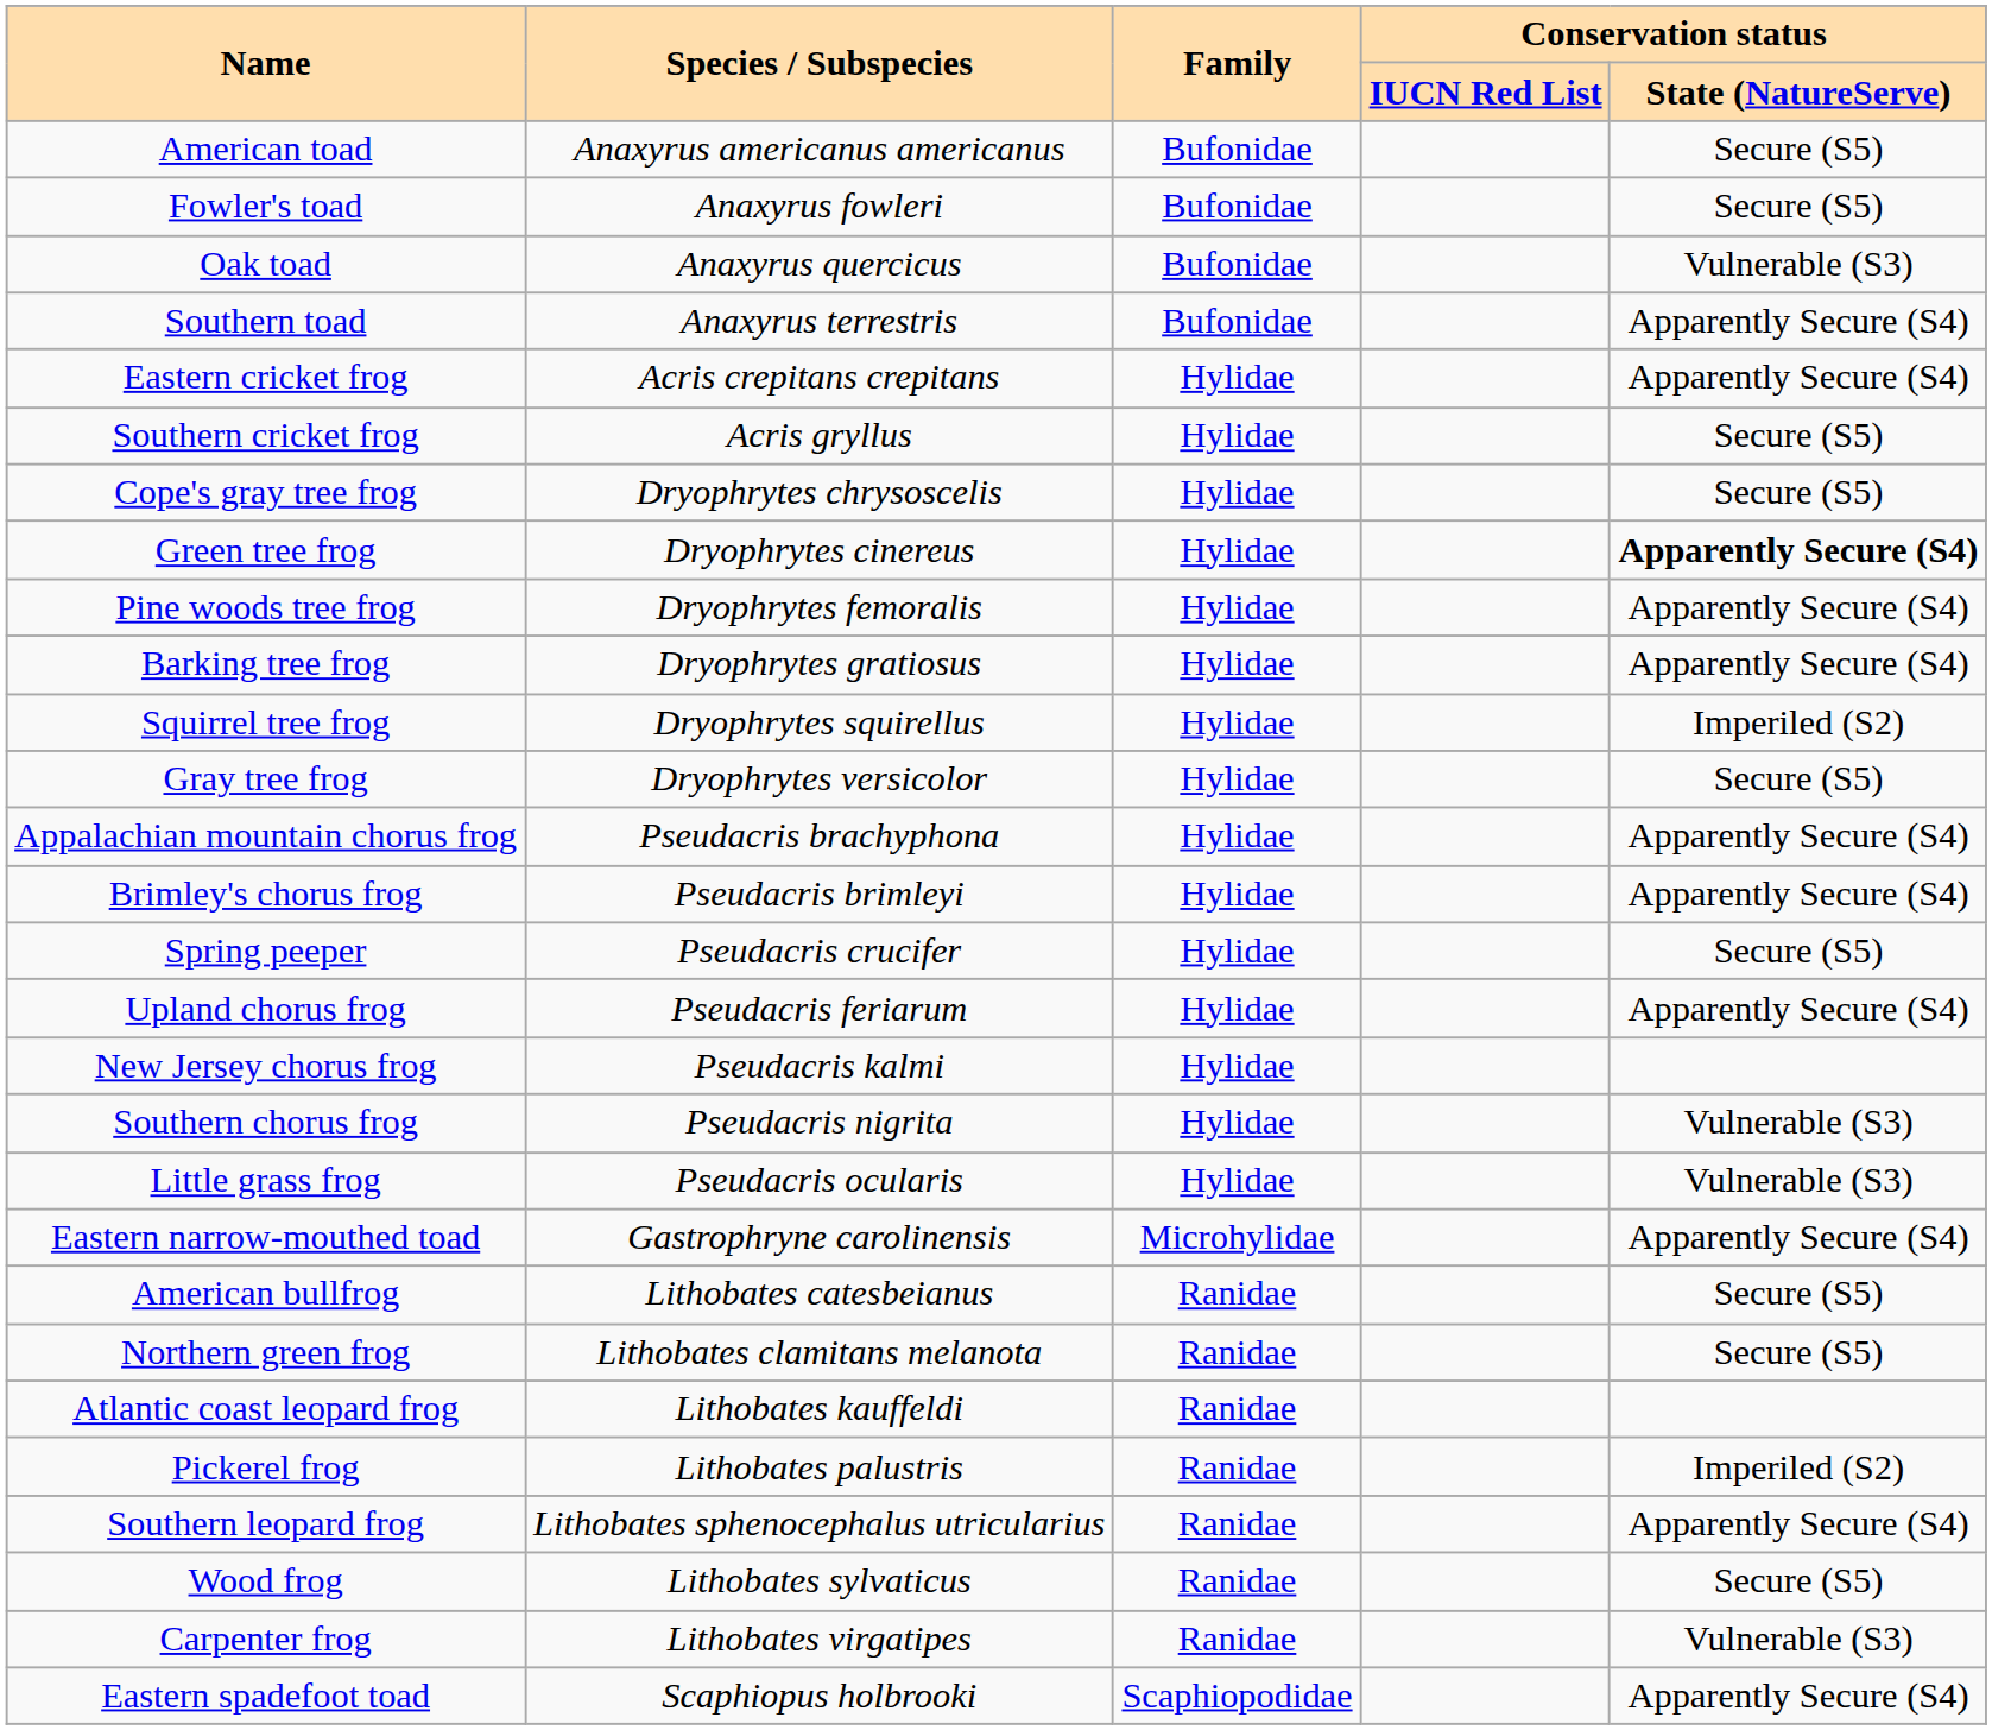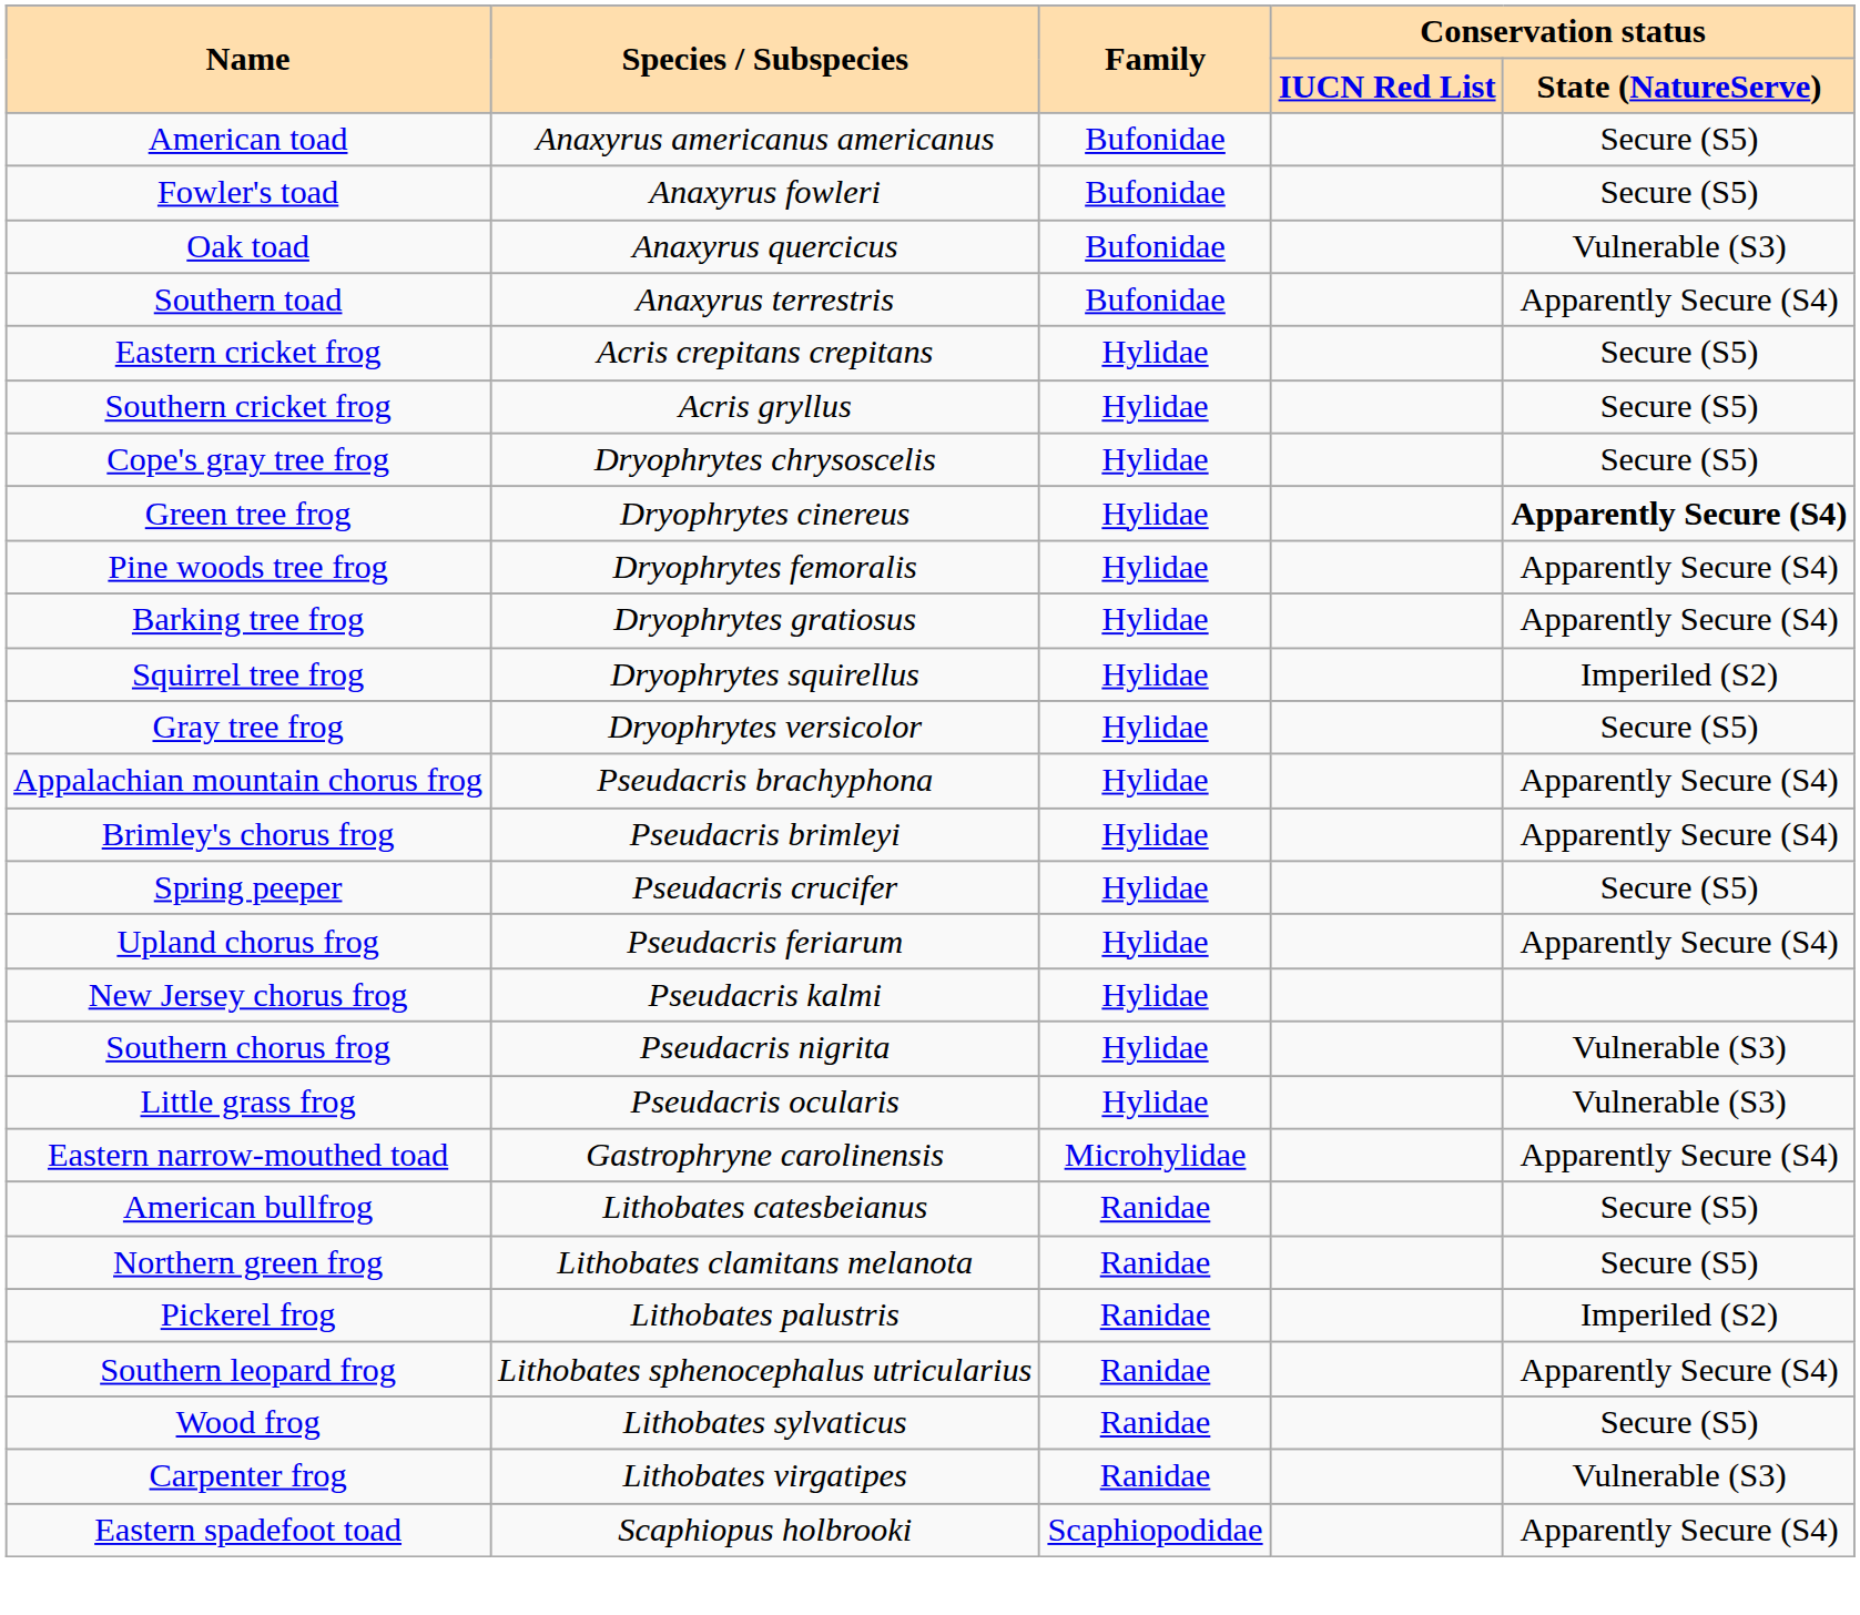 <table class="wikitable" style="margin:1em auto; text-align:center;">
 <tr>
 <th rowspan="2" style="background:navajowhite">Name</th>
 <th rowspan="2" style="background:navajowhite">Species / Subspecies</th>
 <th rowspan="2" style="background:navajowhite">Family</th>
 <th colspan="2" style="background:navajowhite">Conservation status</th>
 </tr>
 <tr>
 <th style="background:navajowhite"><a href='#'>IUCN Red List</a></th>
 <th style="background:navajowhite">State (<a href='#'>NatureServe</a>)</th>
 </tr>
 <tr>
 <td><a href='#'>American toad</a></td>
 <td><em>Anaxyrus americanus americanus</em></td>
 <td><a href='#'>Bufonidae</a></td>
 <td></td>
 <td>Secure (S5)</td>
 </tr>
 <tr>
 <td><a href='#'>Fowler's toad</a></td>
 <td><em>Anaxyrus fowleri</em></td>
 <td><a href='#'>Bufonidae</a></td>
 <td></td>
 <td>Secure (S5)</td>
 </tr>
 <tr>
 <td><a href='#'>Oak toad</a></td>
 <td><em>Anaxyrus quercicus</em></td>
 <td><a href='#'>Bufonidae</a></td>
 <td></td>
 <td>Vulnerable (S3)</td>
 </tr>
 <tr>
 <td><a href='#'>Southern toad</a></td>
 <td><em>Anaxyrus terrestris</em></td>
 <td><a href='#'>Bufonidae</a></td>
 <td></td>
 <td>Apparently Secure (S4)</td>
 </tr>
 <tr>
 <td><a href='#'>Eastern cricket frog</a></td>
 <td><em>Acris crepitans crepitans</em></td>
 <td><a href='#'>Hylidae</a></td>
 <td></td>
-<td>Apparently Secure (S4)</td>
+<td>Secure (S5)</td>
 </tr>
 <tr>
 <td><a href='#'>Southern cricket frog</a></td>
 <td><em>Acris gryllus</em></td>
 <td><a href='#'>Hylidae</a></td>
 <td></td>
 <td>Secure (S5)</td>
 </tr>
 <tr>
 <td><a href='#'>Cope's gray tree frog</a></td>
 <td><em>Dryophrytes chrysoscelis</em></td>
 <td><a href='#'>Hylidae</a></td>
 <td></td>
 <td>Secure (S5)</td>
 </tr>
 <tr>
 <td><a href='#'>Green tree frog</a></td>
 <td><em>Dryophrytes cinereus</em></td>
 <td><a href='#'>Hylidae</a></td>
 <td></td>
 <td><strong>Apparently Secure (S4)</strong></td>
 </tr>
 <tr>
 <td><a href='#'>Pine woods tree frog</a></td>
 <td><em>Dryophrytes femoralis</em></td>
 <td><a href='#'>Hylidae</a></td>
 <td></td>
 <td>Apparently Secure (S4)</td>
 </tr>
 <tr>
 <td><a href='#'>Barking tree frog</a></td>
 <td><em>Dryophrytes gratiosus</em></td>
 <td><a href='#'>Hylidae</a></td>
 <td></td>
 <td>Apparently Secure (S4)</td>
 </tr>
 <tr>
 <td><a href='#'>Squirrel tree frog</a></td>
 <td><em>Dryophrytes squirellus</em></td>
 <td><a href='#'>Hylidae</a></td>
 <td></td>
 <td>Imperiled (S2)</td>
 </tr>
 <tr>
 <td><a href='#'>Gray tree frog</a></td>
 <td><em>Dryophrytes versicolor</em></td>
 <td><a href='#'>Hylidae</a></td>
 <td></td>
 <td>Secure (S5)</td>
 </tr>
 <tr>
 <td><a href='#'>Appalachian mountain chorus frog</a></td>
 <td><em>Pseudacris brachyphona</em></td>
 <td><a href='#'>Hylidae</a></td>
 <td></td>
 <td>Apparently Secure (S4)</td>
 </tr>
 <tr>
 <td><a href='#'>Brimley's chorus frog</a></td>
 <td><em>Pseudacris brimleyi</em></td>
 <td><a href='#'>Hylidae</a></td>
 <td></td>
 <td>Apparently Secure (S4)</td>
 </tr>
 <tr>
 <td><a href='#'>Spring peeper</a></td>
 <td><em>Pseudacris crucifer</em></td>
 <td><a href='#'>Hylidae</a></td>
 <td></td>
 <td>Secure (S5)</td>
 </tr>
 <tr>
 <td><a href='#'>Upland chorus frog</a></td>
 <td><em>Pseudacris feriarum</em></td>
 <td><a href='#'>Hylidae</a></td>
 <td></td>
 <td>Apparently Secure (S4)</td>
 </tr>
 <tr>
 <td><a href='#'>New Jersey chorus frog</a></td>
 <td><em>Pseudacris kalmi</em></td>
 <td><a href='#'>Hylidae</a></td>
 <td></td>
 <td></td>
 </tr>
 <tr>
 <td><a href='#'>Southern chorus frog</a></td>
 <td><em>Pseudacris nigrita</em></td>
 <td><a href='#'>Hylidae</a></td>
 <td></td>
 <td>Vulnerable (S3)</td>
 </tr>
 <tr>
 <td><a href='#'>Little grass frog</a></td>
 <td><em>Pseudacris ocularis</em></td>
 <td><a href='#'>Hylidae</a></td>
 <td></td>
 <td>Vulnerable (S3)</td>
 </tr>
 <tr>
 <td><a href='#'>Eastern narrow-mouthed toad</a></td>
 <td><em>Gastrophryne carolinensis</em></td>
 <td><a href='#'>Microhylidae</a></td>
 <td></td>
 <td>Apparently Secure (S4)</td>
 </tr>
 <tr>
 <td><a href='#'>American bullfrog</a></td>
 <td><em>Lithobates catesbeianus</em></td>
 <td><a href='#'>Ranidae</a></td>
 <td></td>
 <td>Secure (S5)</td>
 </tr>
 <tr>
 <td><a href='#'>Northern green frog</a></td>
 <td><em>Lithobates clamitans melanota</em></td>
 <td><a href='#'>Ranidae</a></td>
 <td></td>
 <td>Secure (S5)</td>
 </tr>
 <tr>
-<td><a href='#'>Atlantic coast leopard frog</a></td>
-<td><em>Lithobates kauffeldi</em></td>
-<td><a href='#'>Ranidae</a></td>
-<td></td>
-<td></td>
-</tr>
-<tr>
 <td><a href='#'>Pickerel frog</a></td>
 <td><em>Lithobates palustris</em></td>
 <td><a href='#'>Ranidae</a></td>
 <td></td>
 <td>Imperiled (S2)</td>
 </tr>
 <tr>
 <td><a href='#'>Southern leopard frog</a></td>
 <td><em>Lithobates sphenocephalus utricularius</em></td>
 <td><a href='#'>Ranidae</a></td>
 <td></td>
 <td>Apparently Secure (S4)</td>
 </tr>
 <tr>
 <td><a href='#'>Wood frog</a></td>
 <td><em>Lithobates sylvaticus</em></td>
 <td><a href='#'>Ranidae</a></td>
 <td></td>
 <td>Secure (S5)</td>
 </tr>
 <tr>
 <td><a href='#'>Carpenter frog</a></td>
 <td><em>Lithobates virgatipes</em></td>
 <td><a href='#'>Ranidae</a></td>
 <td></td>
 <td>Vulnerable (S3)</td>
 </tr>
 <tr>
 <td><a href='#'>Eastern spadefoot toad</a></td>
 <td><em>Scaphiopus holbrooki</em></td>
 <td><a href='#'>Scaphiopodidae</a></td>
 <td></td>
 <td>Apparently Secure (S4)</td>
 </tr>
 </table>
